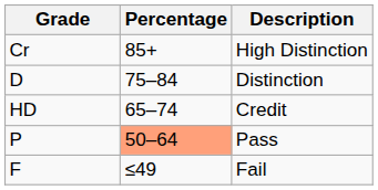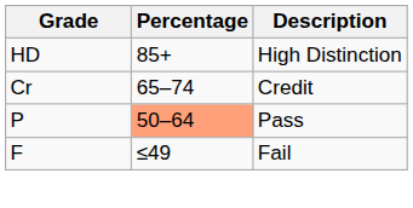 <table class="wikitable">
 <tr>
 <th>Grade</th>
 <th>Percentage</th>
 <th>Description</th>
 </tr>
 <tr F>
-<td>Cr</td>
+<td style="width:90px;">HD</td>
 <td>85+</td>
 <td>High Distinction</td>
 </tr>
 <tr>
-<td>D</td>
-<td>75–84</td>
-<td>Distinction</td>
-</tr>
-<tr>
-<td style="width:90px;">HD</td>
+<td>Cr</td>
 <td>65–74</td>
 <td>Credit</td>
 </tr>
 <tr>
 <td>P</td>
 <td style="background: lightsalmon;">50–64</td>
 <td>Pass</td>
 </tr>
 <tr>
 <td>F</td>
 <td>≤49</td>
 <td>Fail</td>
 </tr>
 </table>
